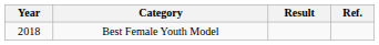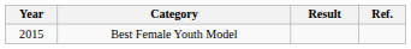 <table class="wikitable sortable"  style="text-align:center; width:60%;">
 <tr>
 <th>Year</th>
 <th>Category</th>
 <th>Result</th>
 <th>Ref.</th>
 </tr>
 <tr>
-<td>2018</td>
+<td>2015</td>
 <td>Best Female Youth Model</td>
 <td></td>
 <td></td>
 </tr>
 </table>
